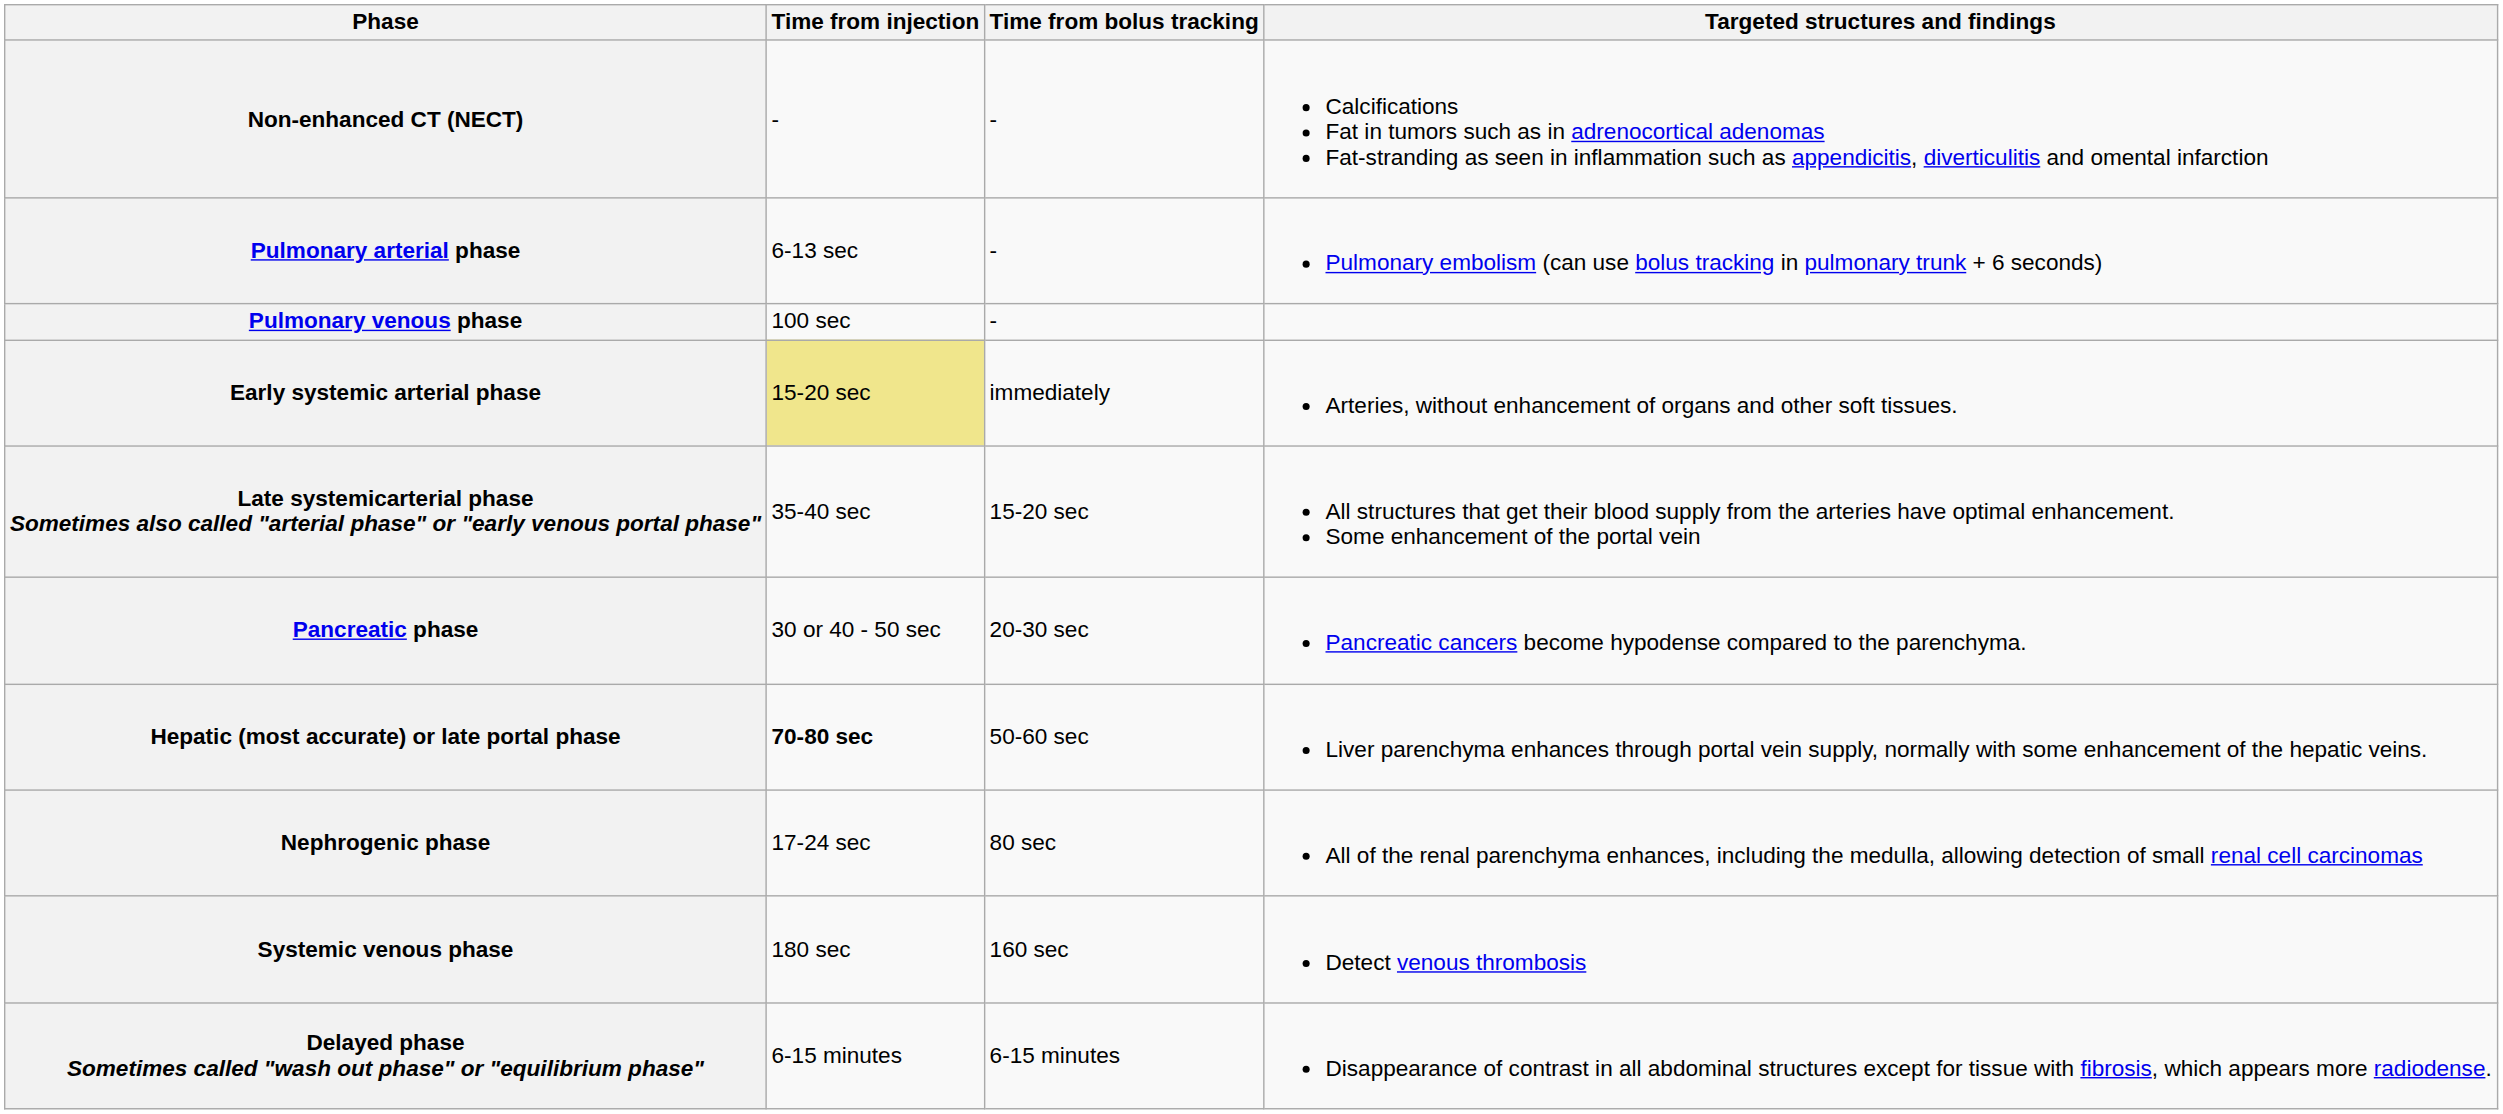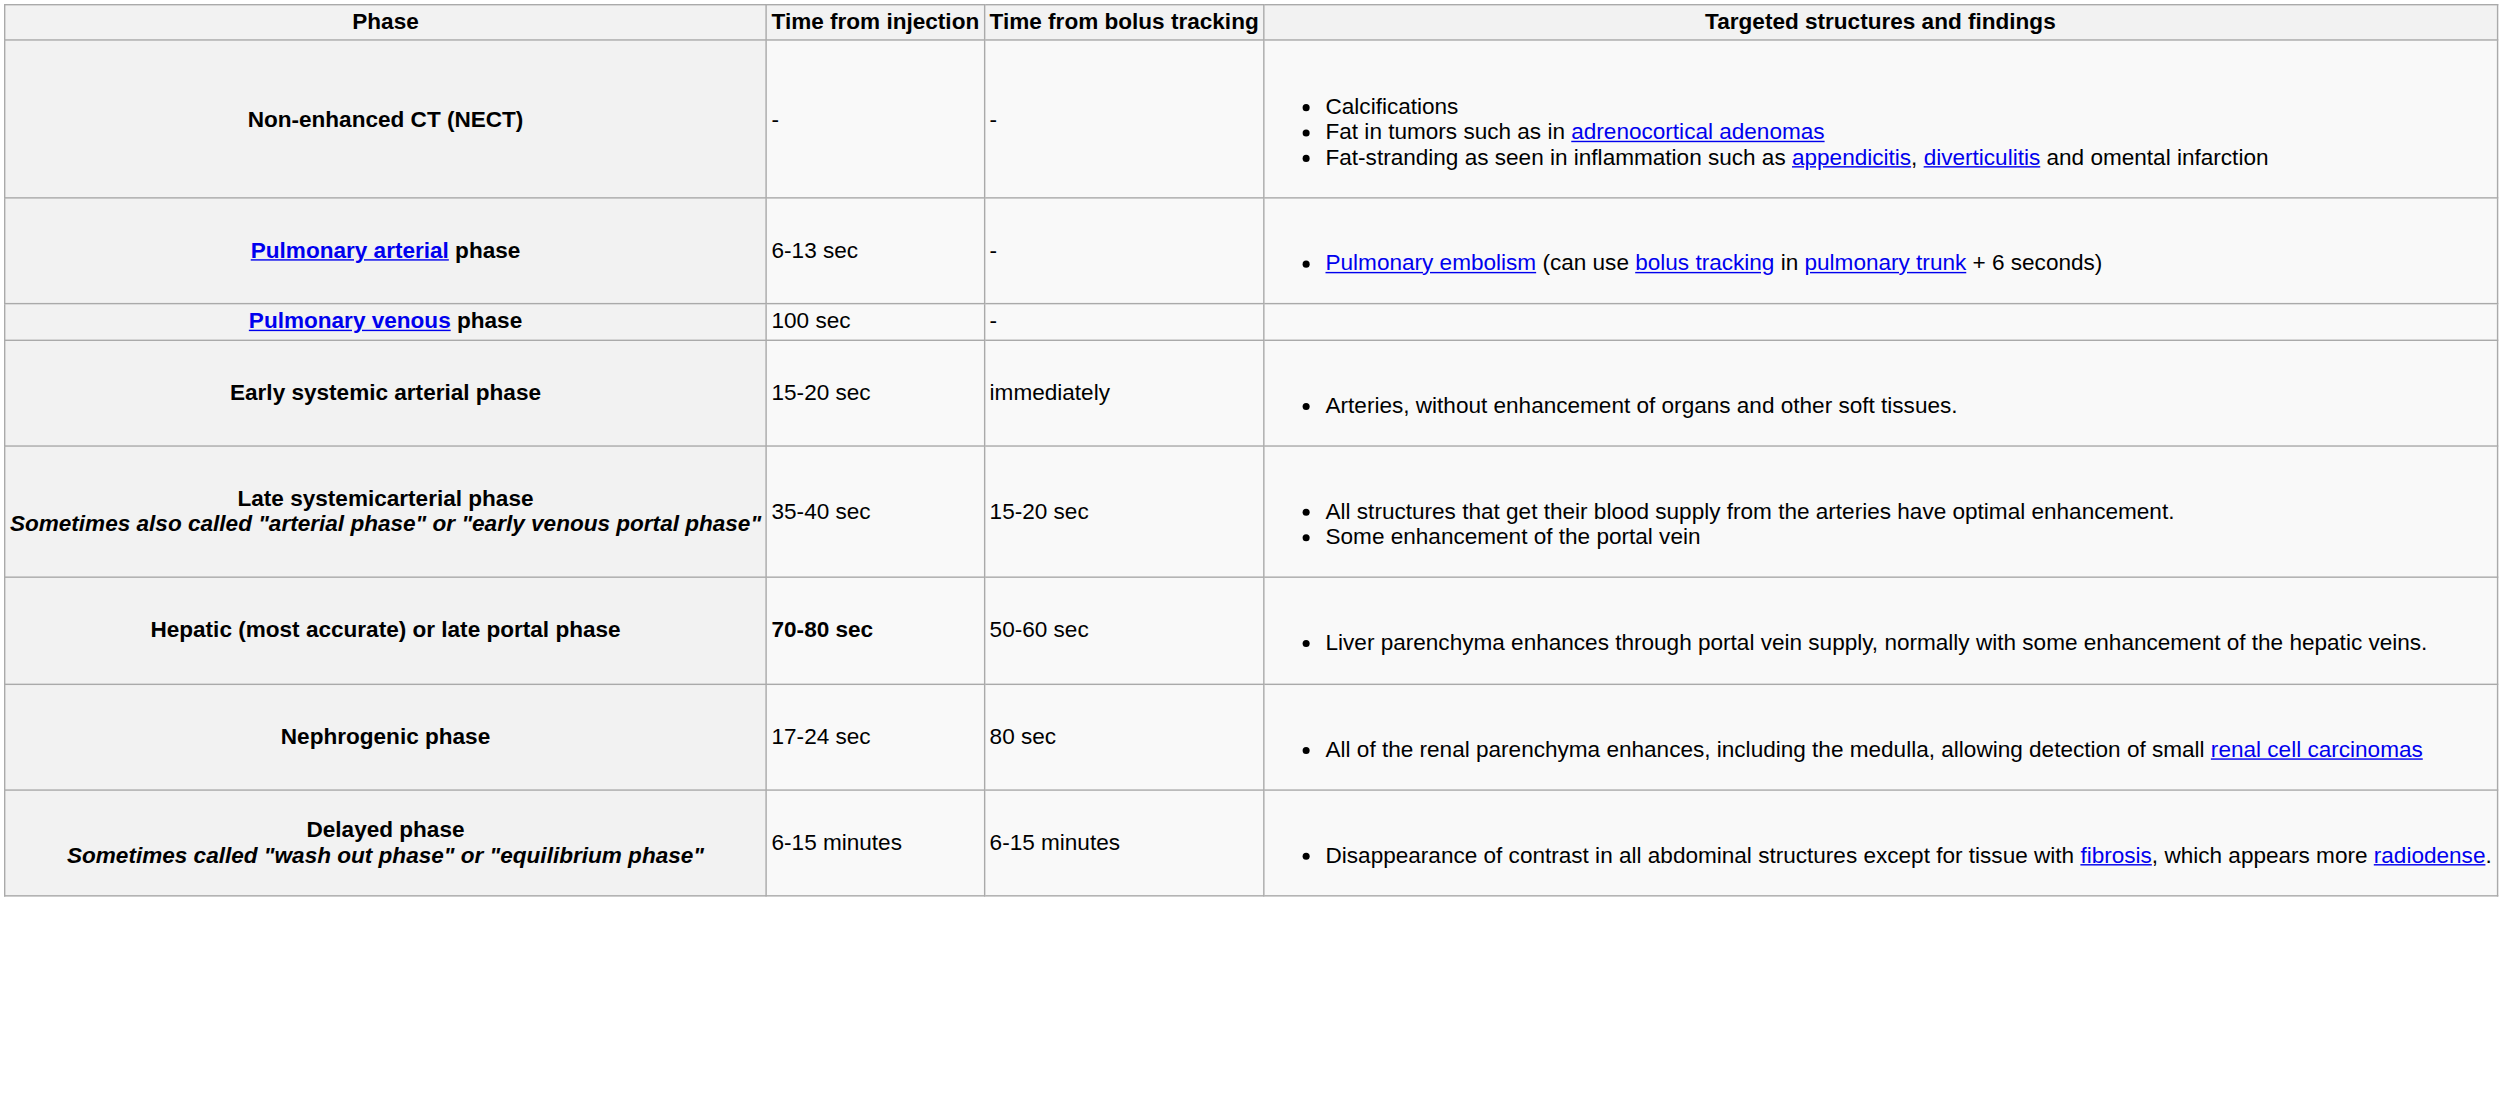 <table class="wikitable">
 <tr>
 <th>Phase</th>
 <th>Time from injection</th>
 <th>Time from bolus tracking</th>
 <th>Targeted structures and findings</th>
 </tr>
 <tr>
 <th>Non-enhanced CT (NECT)</th>
 <td>-</td>
 <td>-</td>
 <td><br><ul><li>Calcifications</li><li>Fat in tumors such as in <a href='#'>adrenocortical adenomas</a></li><li>Fat-stranding as seen in inflammation such as <a href='#'>appendicitis</a>, <a href='#'>diverticulitis</a> and omental infarction</li></ul></td>
 </tr>
 <tr>
 <th><a href='#'>Pulmonary arterial</a> phase</th>
 <td>6-13 sec</td>
 <td>-</td>
 <td><br><ul><li><a href='#'>Pulmonary embolism</a> (can use <a href='#'>bolus tracking</a> in <a href='#'>pulmonary trunk</a> + 6 seconds)</li></ul></td>
 </tr>
 <tr>
 <th><a href='#'>Pulmonary venous</a> phase</th>
 <td>100 sec</td>
 <td>-</td>
 <td></td>
 </tr>
 <tr>
 <th>Early systemic arterial phase</th>
-<td style="background: khaki;">15-20 sec</td>
+<td>15-20 sec</td>
 <td>immediately</td>
 <td><br><ul><li>Arteries, without enhancement of organs and other soft tissues.</li></ul></td>
 </tr>
 <tr>
 <th>Late systemicarterial phase<br><em>Sometimes also called "arterial phase" or "early venous portal phase"</em></th>
 <td>35-40 sec</td>
 <td>15-20 sec</td>
 <td><br><ul><li>All structures that get their blood supply from the arteries have optimal enhancement.</li><li>Some enhancement of the portal vein</li></ul></td>
-</tr>
-<tr>
-<th><a href='#'>Pancreatic</a> phase</th>
-<td>30 or 40 - 50 sec</td>
-<td>20-30 sec</td>
-<td><br><ul><li><a href='#'>Pancreatic cancers</a> become hypodense compared to the parenchyma.</li></ul></td>
 </tr>
 <tr>
 <th>Hepatic (most accurate) or late portal phase</th>
 <td><strong>70-80 sec</strong></td>
 <td>50-60 sec</td>
 <td><br><ul><li>Liver parenchyma enhances through portal vein supply, normally with some enhancement of the hepatic veins.</li></ul></td>
 </tr>
 <tr>
 <th>Nephrogenic phase</th>
 <td>17-24 sec</td>
 <td>80 sec</td>
 <td><br><ul><li>All of the renal parenchyma enhances, including the medulla, allowing detection of small <a href='#'>renal cell carcinomas</a></li></ul></td>
 </tr>
 <tr>
-<th>Systemic venous phase</th>
-<td>180 sec</td>
-<td>160 sec</td>
-<td><br><ul><li>Detect <a href='#'>venous thrombosis</a></li></ul></td>
-</tr>
-<tr>
 <th>Delayed phase<br><em>Sometimes called "wash out phase" or "equilibrium phase"</em></th>
 <td>6-15 minutes</td>
 <td>6-15 minutes</td>
 <td><br><ul><li>Disappearance of contrast in all abdominal structures except for tissue with <a href='#'>fibrosis</a>, which appears more <a href='#'>radiodense</a>.</li></ul></td>
 </tr>
 </table>
